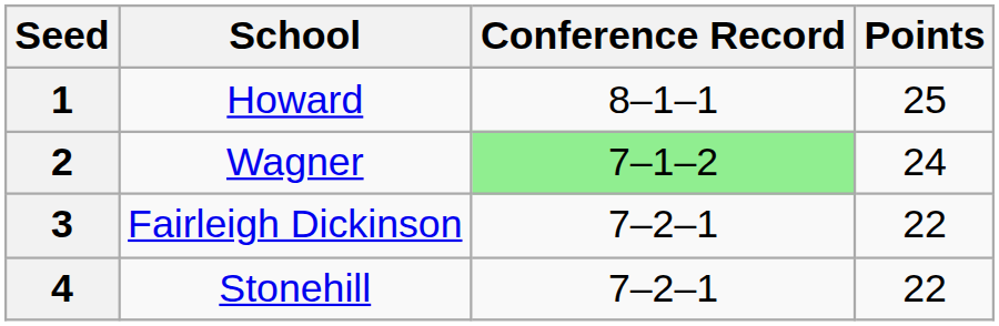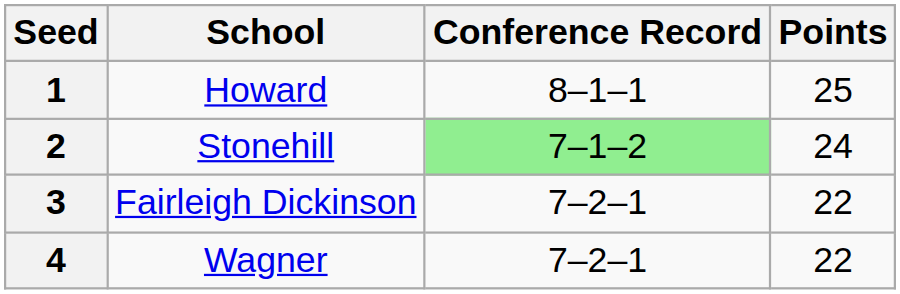 <table class="wikitable" style="text-align:center">
 <tr>
 <th>Seed</th>
 <th>School</th>
 <th>Conference Record</th>
 <th>Points</th>
 </tr>
 <tr>
 <th>1</th>
 <td><a href='#'>Howard</a></td>
 <td>8–1–1</td>
 <td>25</td>
 </tr>
 <tr>
 <th>2</th>
-<td><a href='#'>Wagner</a></td>
+<td><a href='#'>Stonehill</a></td>
 <td style="background: lightgreen;">7–1–2</td>
 <td>24</td>
 </tr>
 <tr>
 <th>3</th>
 <td><a href='#'>Fairleigh Dickinson</a></td>
 <td>7–2–1</td>
 <td>22</td>
 </tr>
 <tr>
 <th>4</th>
-<td><a href='#'>Stonehill</a></td>
+<td><a href='#'>Wagner</a></td>
 <td>7–2–1</td>
 <td>22</td>
 </tr>
 </table>
